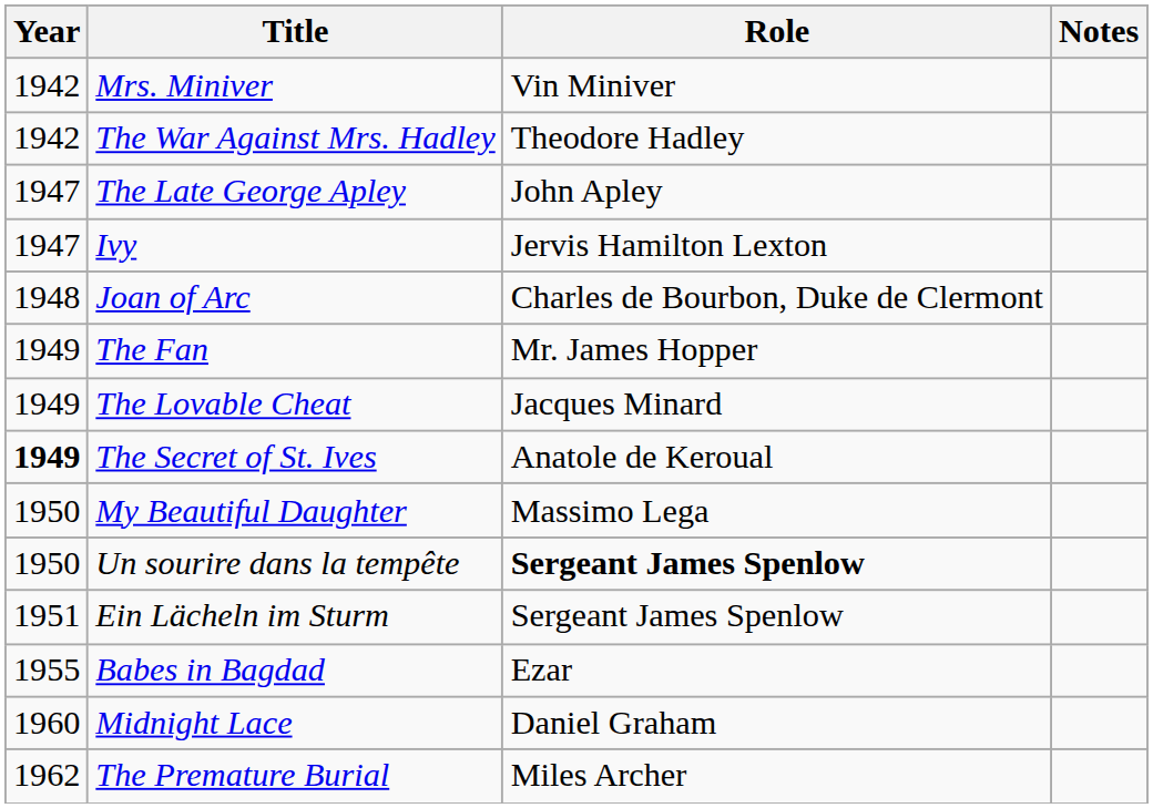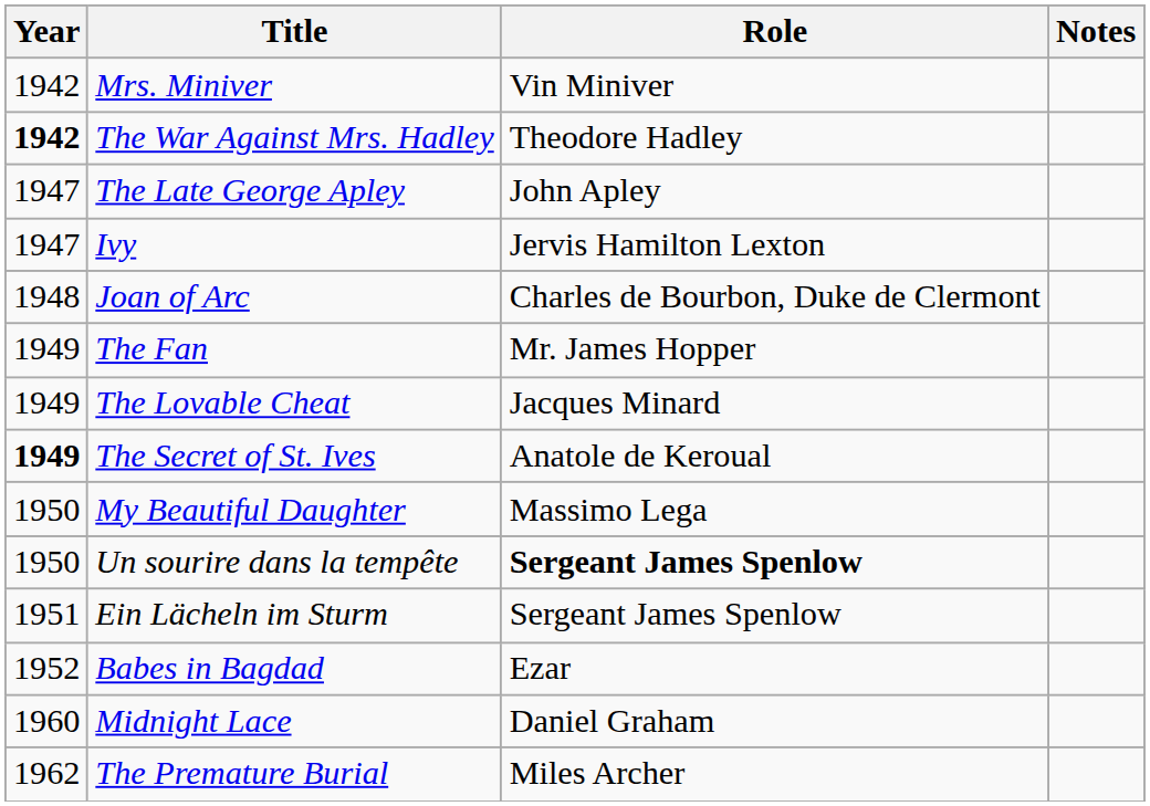 <table class="wikitable">
 <tr>
 <th>Year</th>
 <th>Title</th>
 <th>Role</th>
 <th>Notes</th>
 </tr>
 <tr>
 <td>1942</td>
 <td><em><a href='#'>Mrs. Miniver</a></em></td>
 <td>Vin Miniver</td>
 <td></td>
 </tr>
 <tr>
-<td>1942</td>
+<td><strong>1942</strong></td>
 <td><em><a href='#'>The War Against Mrs. Hadley</a></em></td>
 <td>Theodore Hadley</td>
 <td></td>
 </tr>
 <tr>
 <td>1947</td>
 <td><em><a href='#'>The Late George Apley</a></em></td>
 <td>John Apley</td>
 <td></td>
 </tr>
 <tr>
 <td>1947</td>
 <td><em><a href='#'>Ivy</a></em></td>
 <td>Jervis Hamilton Lexton</td>
 <td></td>
 </tr>
 <tr>
 <td>1948</td>
 <td><em><a href='#'>Joan of Arc</a></em></td>
 <td>Charles de Bourbon, Duke de Clermont</td>
 <td></td>
 </tr>
 <tr>
 <td>1949</td>
 <td><em><a href='#'>The Fan</a></em></td>
 <td>Mr. James Hopper</td>
 <td></td>
 </tr>
 <tr>
 <td>1949</td>
 <td><em><a href='#'>The Lovable Cheat</a></em></td>
 <td>Jacques Minard</td>
 <td></td>
 </tr>
 <tr>
 <td><strong>1949</strong></td>
 <td><em><a href='#'>The Secret of St. Ives</a></em></td>
 <td>Anatole de Keroual</td>
 <td></td>
 </tr>
 <tr>
 <td>1950</td>
 <td><em><a href='#'>My Beautiful Daughter</a></em></td>
 <td>Massimo Lega</td>
 <td></td>
 </tr>
 <tr>
 <td>1950</td>
 <td><em>Un sourire dans la tempête</em></td>
 <td><strong>Sergeant James Spenlow</strong></td>
 <td></td>
 </tr>
 <tr>
 <td>1951</td>
 <td><em>Ein Lächeln im Sturm</em></td>
 <td>Sergeant James Spenlow</td>
 <td></td>
 </tr>
 <tr>
-<td>1955</td>
+<td>1952</td>
 <td><em><a href='#'>Babes in Bagdad</a></em></td>
 <td>Ezar</td>
 <td></td>
 </tr>
 <tr>
 <td>1960</td>
 <td><em><a href='#'>Midnight Lace</a></em></td>
 <td>Daniel Graham</td>
 <td></td>
 </tr>
 <tr>
 <td>1962</td>
 <td><em><a href='#'>The Premature Burial</a></em></td>
 <td>Miles Archer</td>
 <td></td>
 </tr>
 </table>
